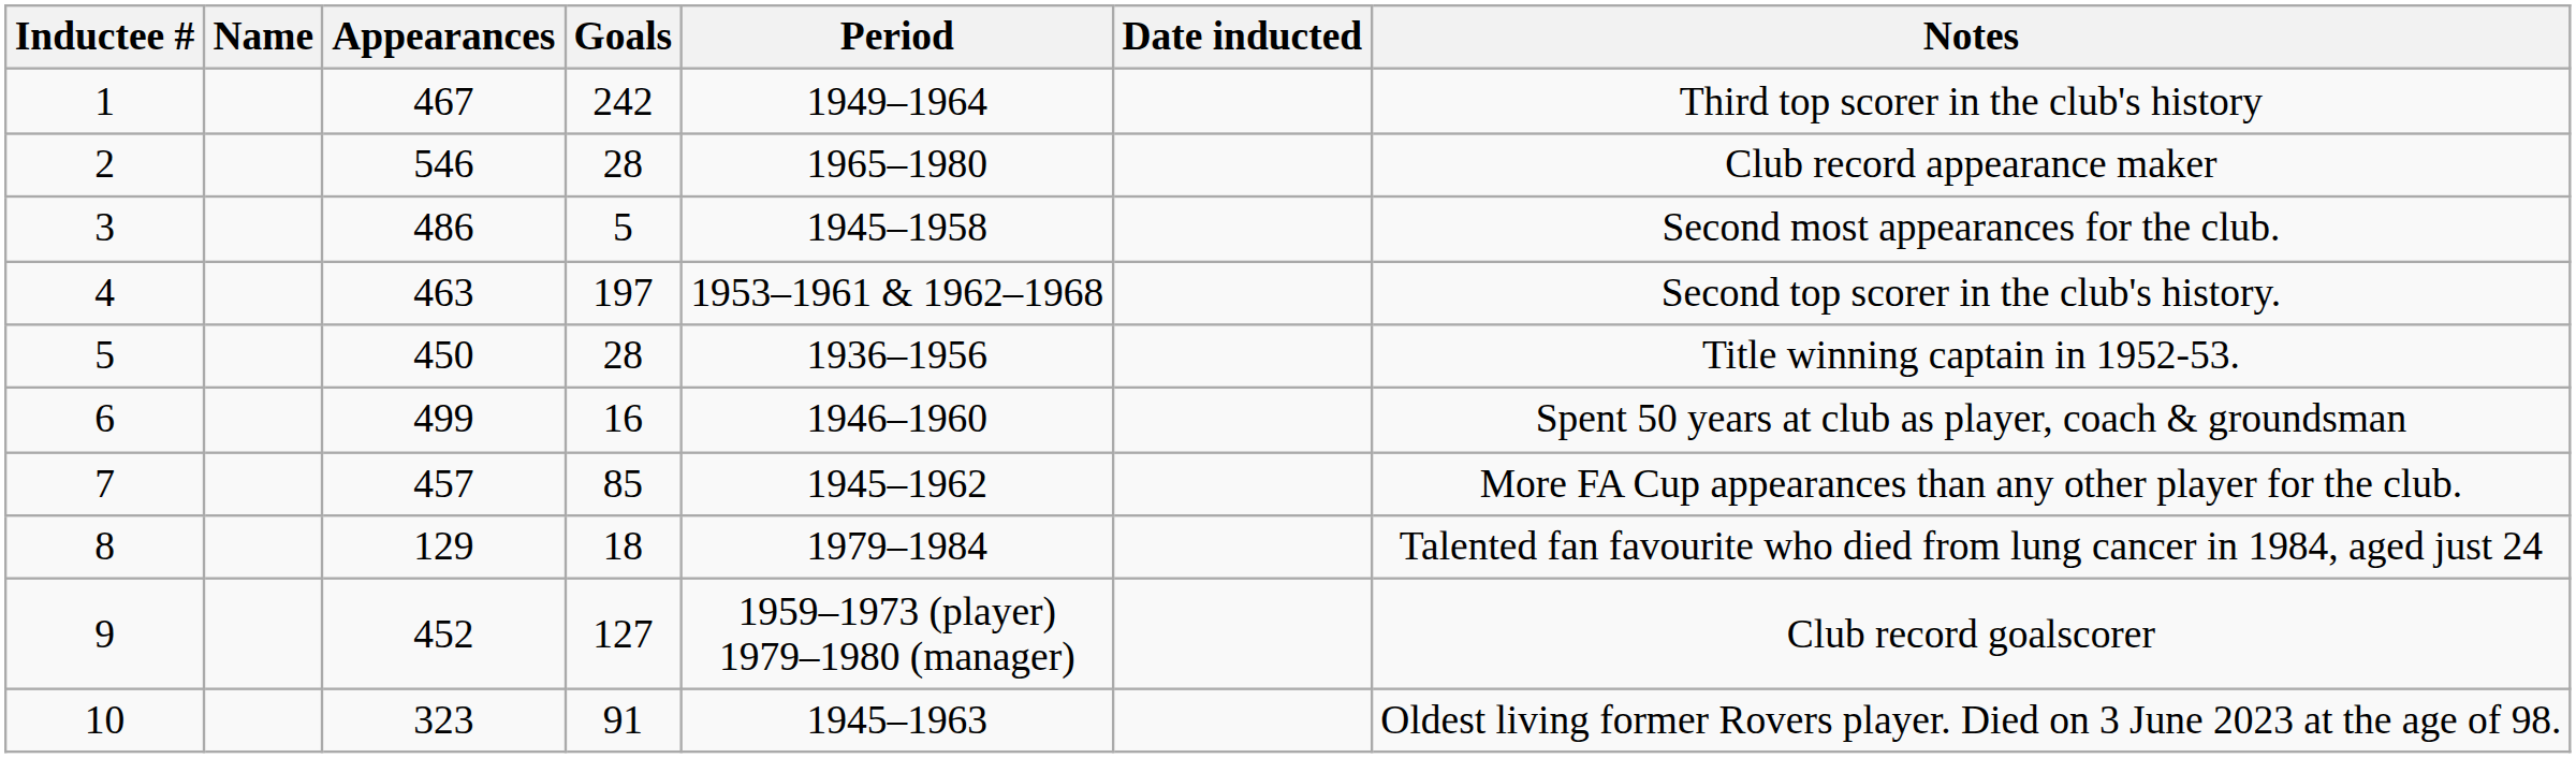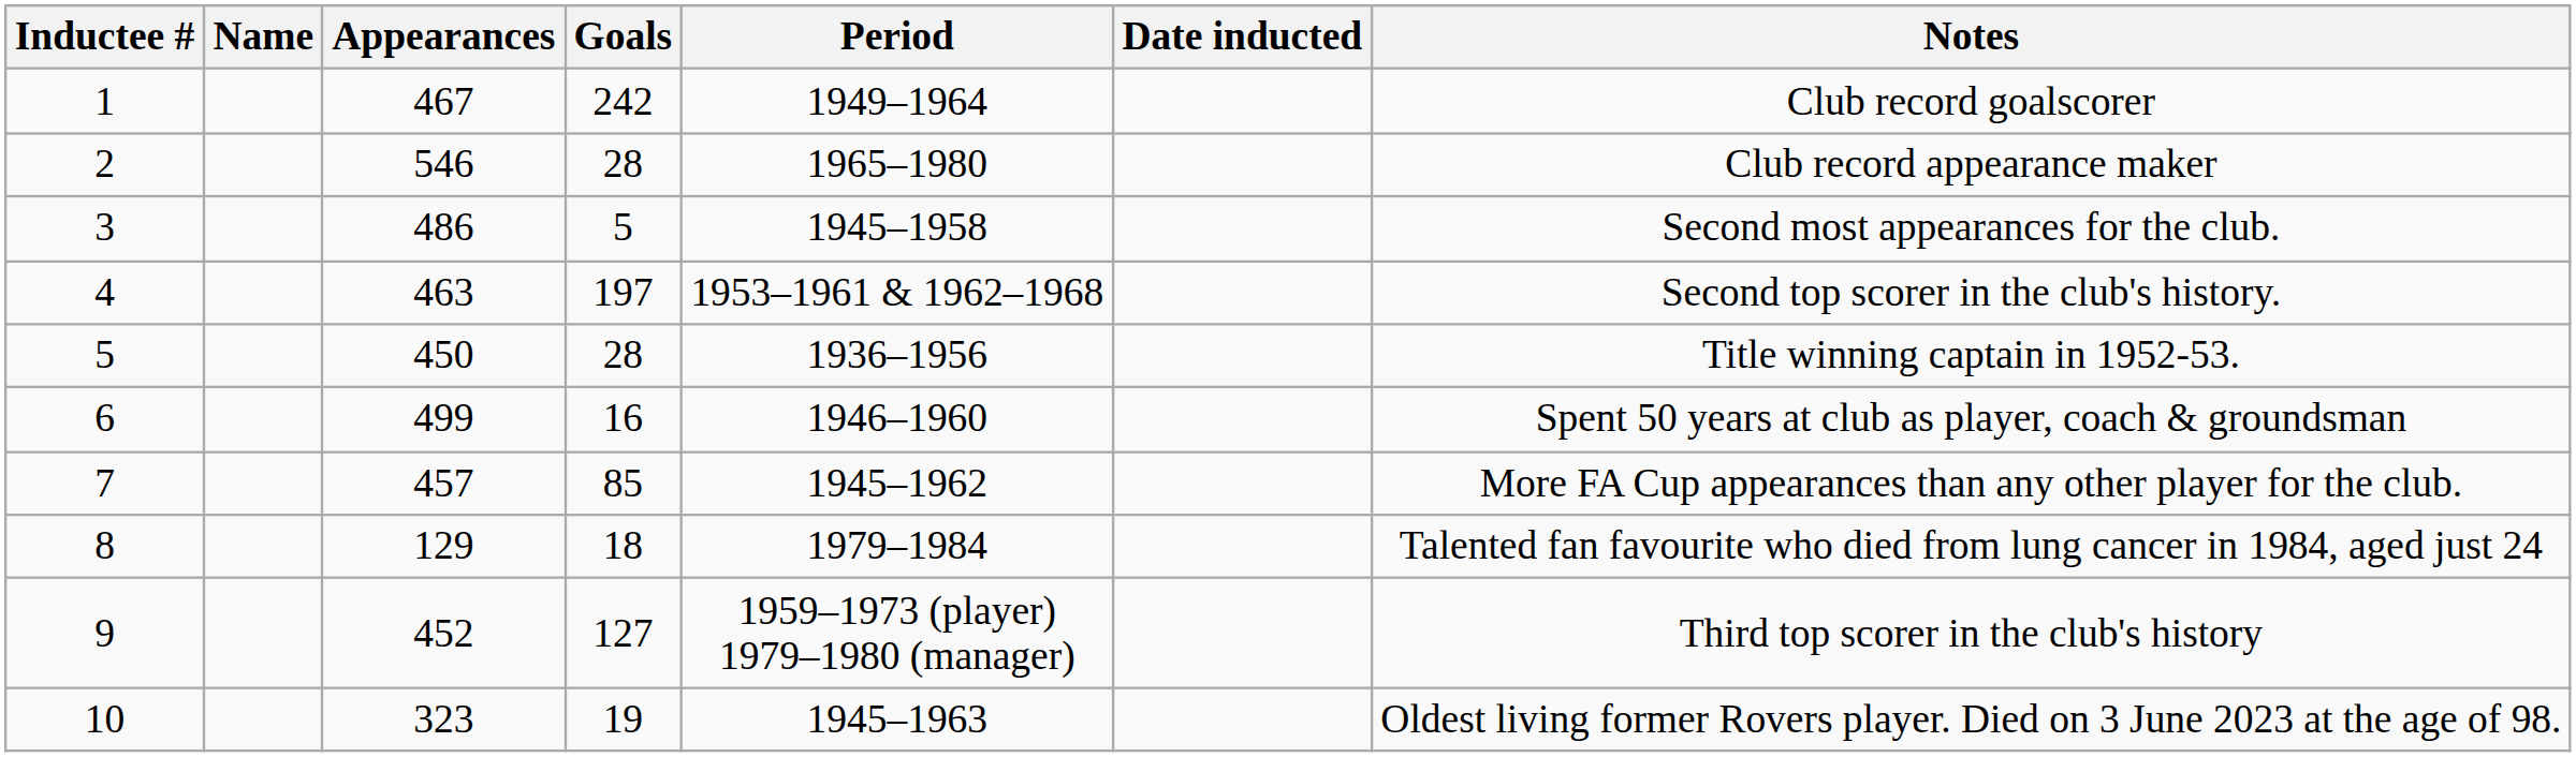 <table class="wikitable sortable" style="text-align:center;">
 <tr>
 <th>Inductee #</th>
 <th>Name</th>
 <th>Appearances</th>
 <th>Goals</th>
 <th>Period</th>
 <th>Date inducted</th>
 <th class=unsortable>Notes</th>
 </tr>
 <tr>
 <td>1</td>
 <td style="text-align:left;"></td>
 <td>467</td>
 <td>242</td>
 <td>1949–1964</td>
 <td></td>
-<td>Third top scorer in the club's history</td>
+<td>Club record goalscorer</td>
 </tr>
 <tr>
 <td>2</td>
 <td style="text-align:left;"></td>
 <td>546</td>
 <td>28</td>
 <td>1965–1980</td>
 <td></td>
 <td>Club record appearance maker</td>
 </tr>
 <tr>
 <td>3</td>
 <td style="text-align:left;"></td>
 <td>486</td>
 <td>5</td>
 <td>1945–1958</td>
 <td></td>
 <td>Second most appearances for the club.</td>
 </tr>
 <tr>
 <td>4</td>
 <td style="text-align:left;"></td>
 <td>463</td>
 <td>197</td>
 <td>1953–1961 & 1962–1968</td>
 <td></td>
 <td>Second top scorer in the club's history.</td>
 </tr>
 <tr>
 <td>5</td>
 <td style="text-align:left;"></td>
 <td>450</td>
 <td>28</td>
 <td>1936–1956</td>
 <td></td>
 <td>Title winning captain in 1952-53.</td>
 </tr>
 <tr>
 <td>6</td>
 <td style="text-align:left;"></td>
 <td>499</td>
 <td>16</td>
 <td>1946–1960</td>
 <td></td>
 <td>Spent 50 years at club as player, coach & groundsman</td>
 </tr>
 <tr>
 <td>7</td>
 <td style="text-align:left;"></td>
 <td>457</td>
 <td>85</td>
 <td>1945–1962</td>
 <td></td>
 <td>More FA Cup appearances than any other player for the club.</td>
 </tr>
 <tr>
 <td>8</td>
 <td style="text-align:left;"></td>
 <td>129</td>
 <td>18</td>
 <td>1979–1984</td>
 <td></td>
 <td>Talented fan favourite who died from lung cancer in 1984, aged just 24</td>
 </tr>
 <tr>
 <td>9</td>
 <td style="text-align:left;"></td>
 <td>452</td>
 <td>127</td>
 <td>1959–1973 (player)<br>1979–1980 (manager)</td>
 <td></td>
-<td>Club record goalscorer</td>
+<td>Third top scorer in the club's history</td>
 </tr>
 <tr>
 <td>10</td>
 <td style="text-align:left;"></td>
 <td>323</td>
-<td>91</td>
+<td>19</td>
 <td>1945–1963</td>
 <td></td>
 <td>Oldest living former Rovers player. Died on 3 June 2023 at the age of 98.</td>
 </tr>
 </table>
